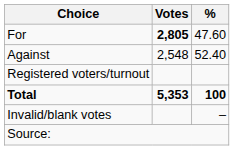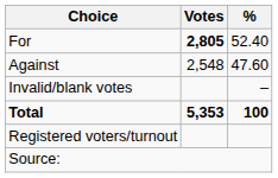 <table class=wikitable style=text-align:right>
 <tr>
 <th>Choice</th>
 <th>Votes</th>
 <th>%</th>
 </tr>
 <tr>
 <td align=left>For</td>
 <td><strong>2,805</strong></td>
-<td>47.60</td>
+<td>52.40</td>
 </tr>
 <tr>
 <td align=left>Against</td>
 <td>2,548</td>
-<td>52.40</td>
+<td>47.60</td>
+</tr>
+<tr>
+<td align=left>Invalid/blank votes</td>
+<td></td>
+<td>–</td>
+</tr>
+<tr>
+<td align=left><strong>Total</strong></td>
+<td><strong>5,353</strong></td>
+<td><strong>100</strong></td>
 </tr>
 <tr>
 <td align=left>Registered voters/turnout</td>
 <td></td>
 <td></td>
 </tr>
 <tr>
-<td align=left><strong>Total</strong></td>
-<td><strong>5,353</strong></td>
-<td><strong>100</strong></td>
-</tr>
-<tr>
-<td align=left>Invalid/blank votes</td>
-<td></td>
-<td>–</td>
-</tr>
-<tr>
 <td align=left colspan=3>Source: </td>
 </tr>
 </table>
